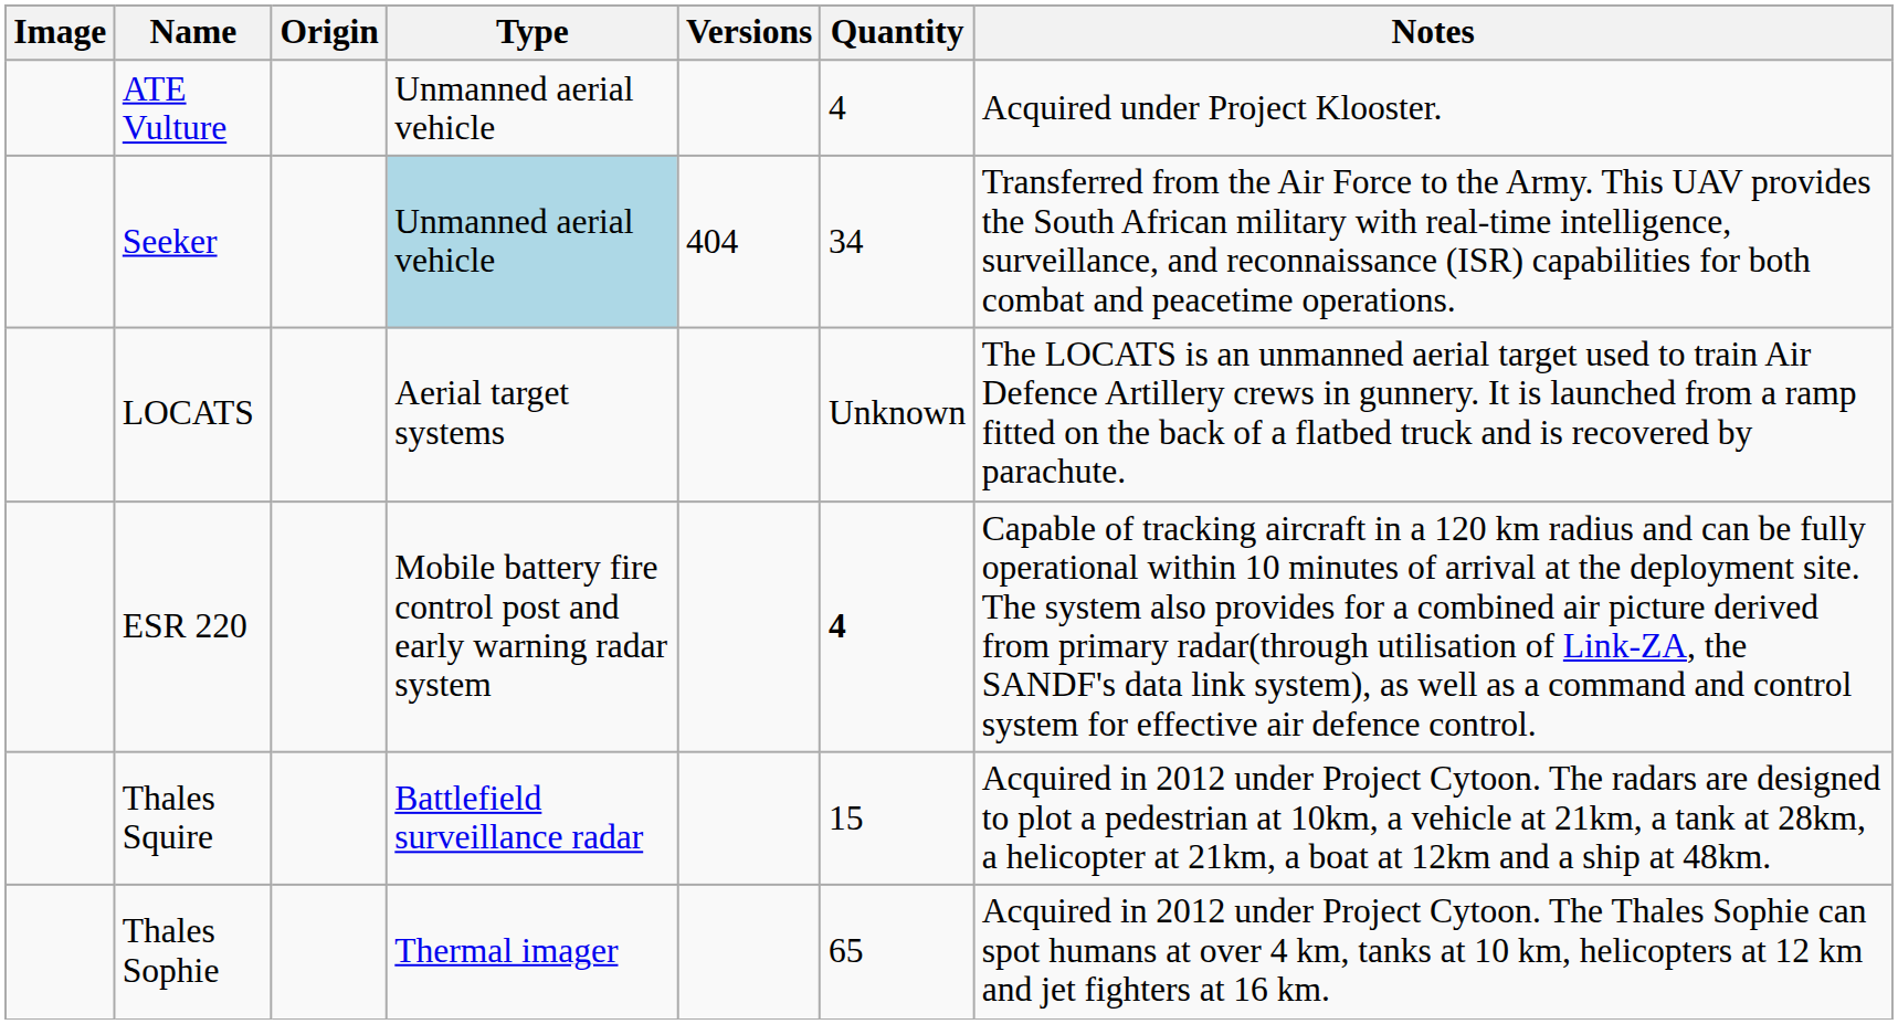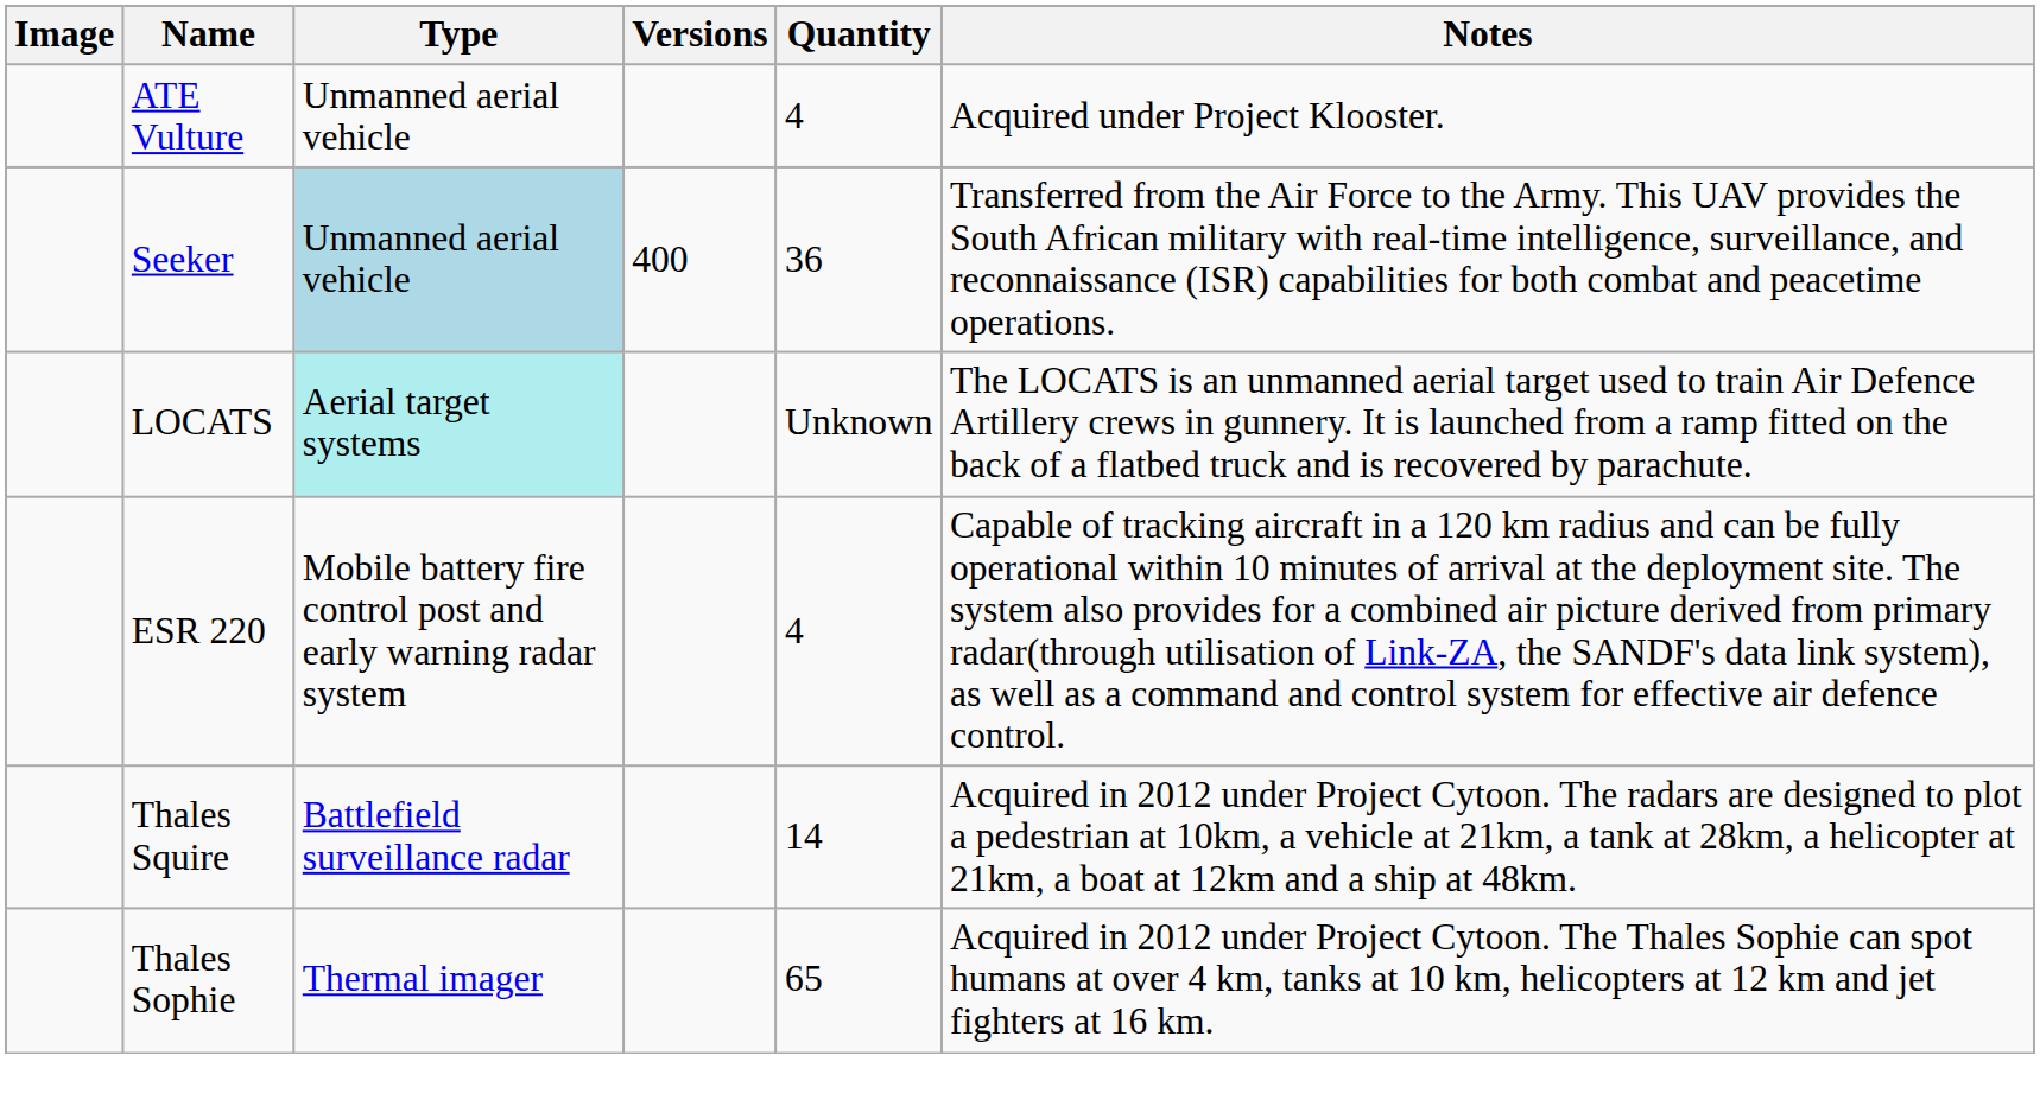 <table class="wikitable">
 <tr>
 <th>Image</th>
 <th>Name</th>
-<th>Origin</th>
 <th>Type</th>
 <th>Versions</th>
 <th>Quantity</th>
 <th>Notes</th>
 </tr>
 <tr>
 <td></td>
 <td><a href='#'>ATE Vulture</a></td>
-<td></td>
 <td>Unmanned aerial vehicle</td>
 <td></td>
 <td>4</td>
 <td>Acquired under Project Klooster.</td>
 </tr>
 <tr>
 <td></td>
 <td><a href='#'>Seeker</a></td>
-<td></td>
 <td style="background: lightblue;">Unmanned aerial vehicle</td>
-<td>404</td>
-<td>34</td>
+<td>400</td>
+<td>36</td>
 <td>Transferred from the Air Force to the Army. This UAV provides the South African military with real-time intelligence, surveillance, and reconnaissance (ISR) capabilities for both combat and peacetime operations.</td>
 </tr>
 <tr>
 <td></td>
 <td>LOCATS</td>
-<td></td>
-<td>Aerial target systems</td>
+<td style="background: paleturquoise;">Aerial target systems</td>
 <td></td>
 <td>Unknown</td>
 <td>The LOCATS is an unmanned aerial target used to train Air Defence Artillery crews in gunnery. It is launched from a ramp fitted on the back of a flatbed truck and is recovered by parachute.</td>
 </tr>
 <tr>
 <td></td>
 <td>ESR 220</td>
-<td></td>
 <td>Mobile battery fire control post and early warning radar system</td>
 <td></td>
-<td><strong>4</strong></td>
+<td>4</td>
 <td>Capable of tracking aircraft in a 120 km radius and can be fully operational within 10 minutes of arrival at the deployment site. The system also provides for a combined air picture derived from primary radar(through utilisation of <a href='#'>Link-ZA</a>, the SANDF's data link system), as well as a command and control system for effective air defence control.</td>
 </tr>
 <tr>
 <td></td>
 <td>Thales Squire</td>
-<td></td>
 <td><a href='#'>Battlefield surveillance radar</a></td>
 <td></td>
-<td>15</td>
+<td>14</td>
 <td>Acquired in 2012 under Project Cytoon. The radars are designed to plot a pedestrian at 10km, a vehicle at 21km, a tank at 28km, a helicopter at 21km, a boat at 12km and a ship at 48km.</td>
 </tr>
 <tr>
 <td></td>
 <td>Thales Sophie</td>
-<td></td>
 <td><a href='#'>Thermal imager</a></td>
 <td></td>
 <td>65</td>
 <td>Acquired in 2012 under Project Cytoon. The Thales Sophie can spot humans at over 4 km, tanks at 10 km, helicopters at 12 km and jet fighters at 16 km.</td>
 </tr>
 </table>
